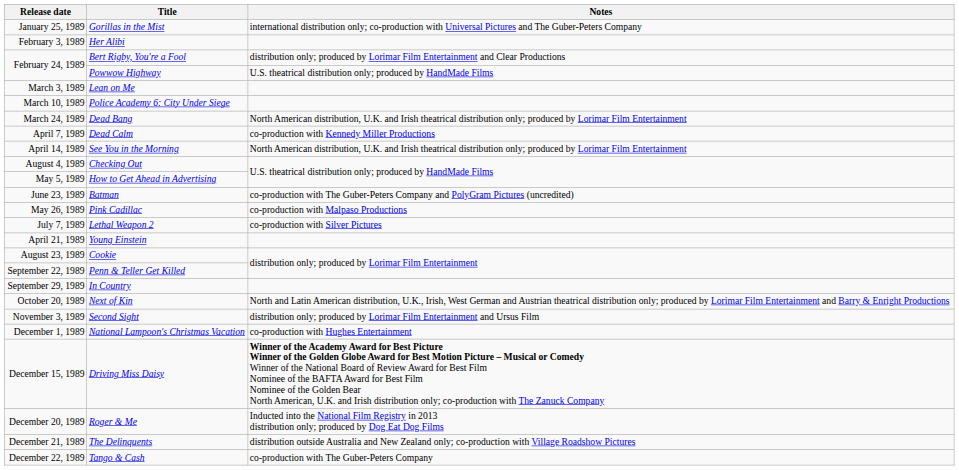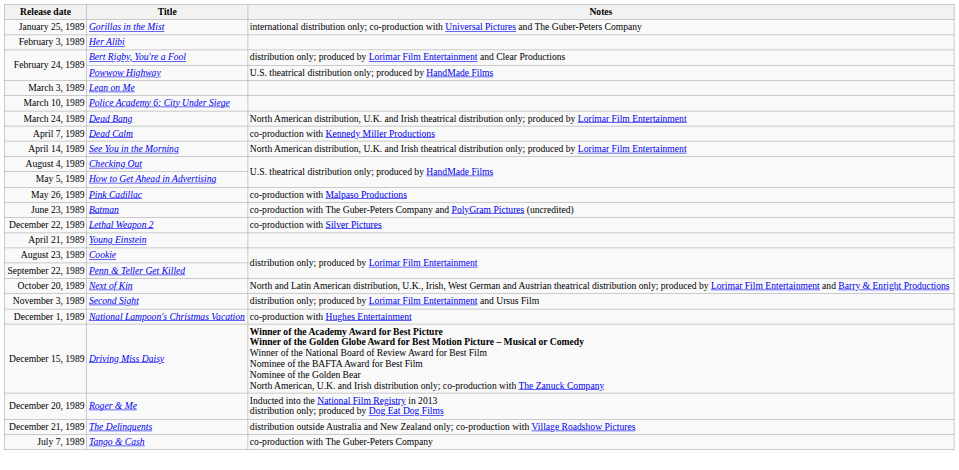 <table class="wikitable sortable" style="width:100%;">
 <tr>
 <th scope="col" style="width:130px;">Release date</th>
 <th>Title</th>
 <th>Notes</th>
 </tr>
 <tr>
 <td style="text-align:right;">January 25, 1989</td>
 <td><em><a href='#'>Gorillas in the Mist</a></em></td>
 <td>international distribution only; co-production with <a href='#'>Universal Pictures</a> and The Guber-Peters Company</td>
 </tr>
 <tr>
 <td style="text-align:right;">February 3, 1989</td>
 <td><em><a href='#'>Her Alibi</a></em></td>
 <td></td>
 </tr>
 <tr>
 <td style="text-align:right;" rowspan="2">February 24, 1989</td>
 <td><em><a href='#'>Bert Rigby, You're a Fool</a></em></td>
 <td>distribution only; produced by <a href='#'>Lorimar Film Entertainment</a> and Clear Productions</td>
 </tr>
 <tr>
 <td><em><a href='#'>Powwow Highway</a></em></td>
 <td>U.S. theatrical distribution only; produced by <a href='#'>HandMade Films</a></td>
 </tr>
 <tr>
 <td style="text-align:right;">March 3, 1989</td>
 <td><em><a href='#'>Lean on Me</a></em></td>
 <td></td>
 </tr>
 <tr>
 <td style="text-align:right;">March 10, 1989</td>
 <td><em><a href='#'>Police Academy 6: City Under Siege</a></em></td>
 <td></td>
 </tr>
 <tr>
 <td style="text-align:right;">March 24, 1989</td>
 <td><em><a href='#'>Dead Bang</a></em></td>
 <td>North American distribution, U.K. and Irish theatrical distribution only; produced by <a href='#'>Lorimar Film Entertainment</a></td>
 </tr>
 <tr>
 <td style="text-align:right;">April 7, 1989</td>
 <td><em><a href='#'>Dead Calm</a></em></td>
 <td>co-production with <a href='#'>Kennedy Miller Productions</a></td>
 </tr>
 <tr>
 <td style="text-align:right;">April 14, 1989</td>
 <td><em><a href='#'>See You in the Morning</a></em></td>
 <td>North American distribution, U.K. and Irish theatrical distribution only; produced by <a href='#'>Lorimar Film Entertainment</a></td>
 </tr>
 <tr>
 <td style="text-align:right;">August 4, 1989</td>
 <td><em><a href='#'>Checking Out</a></em></td>
 <td rowspan="2">U.S. theatrical distribution only; produced by <a href='#'>HandMade Films</a></td>
 </tr>
 <tr>
 <td style="text-align:right;">May 5, 1989</td>
 <td><em><a href='#'>How to Get Ahead in Advertising</a></em></td>
 </tr>
 <tr>
+<td style="text-align:right;">May 26, 1989</td>
+<td><em><a href='#'>Pink Cadillac</a></em></td>
+<td>co-production with <a href='#'>Malpaso Productions</a></td>
+</tr>
+<tr>
 <td style="text-align:right;">June 23, 1989</td>
 <td><em><a href='#'>Batman</a></em></td>
 <td>co-production with The Guber-Peters Company and <a href='#'>PolyGram Pictures</a> (uncredited)</td>
 </tr>
 <tr>
-<td style="text-align:right;">May 26, 1989</td>
-<td><em><a href='#'>Pink Cadillac</a></em></td>
-<td>co-production with <a href='#'>Malpaso Productions</a></td>
-</tr>
-<tr>
-<td style="text-align:right;">July 7, 1989</td>
+<td style="text-align:right;">December 22, 1989</td>
 <td><em><a href='#'>Lethal Weapon 2</a></em></td>
 <td>co-production with <a href='#'>Silver Pictures</a></td>
 </tr>
 <tr>
 <td style="text-align:right;">April 21, 1989</td>
 <td><em><a href='#'>Young Einstein</a></em></td>
 <td></td>
 </tr>
 <tr>
 <td style="text-align:right;">August 23, 1989</td>
 <td><em><a href='#'>Cookie</a></em></td>
 <td rowspan="2">distribution only; produced by <a href='#'>Lorimar Film Entertainment</a></td>
 </tr>
 <tr>
 <td style="text-align:right;">September 22, 1989</td>
 <td><em><a href='#'>Penn & Teller Get Killed</a></em></td>
-</tr>
-<tr>
-<td style="text-align:right;">September 29, 1989</td>
-<td><em><a href='#'>In Country</a></em></td>
-<td></td>
 </tr>
 <tr>
 <td style="text-align:right;">October 20, 1989</td>
 <td><em><a href='#'>Next of Kin</a></em></td>
 <td>North and Latin American distribution, U.K., Irish, West German and Austrian theatrical distribution only; produced by <a href='#'>Lorimar Film Entertainment</a> and <a href='#'>Barry & Enright Productions</a></td>
 </tr>
 <tr>
 <td style="text-align:right;">November 3, 1989</td>
 <td><em><a href='#'>Second Sight</a></em></td>
 <td>distribution only; produced by <a href='#'>Lorimar Film Entertainment</a> and Ursus Film</td>
 </tr>
 <tr>
 <td style="text-align:right;">December 1, 1989</td>
 <td><em><a href='#'>National Lampoon's Christmas Vacation</a></em></td>
 <td>co-production with <a href='#'>Hughes Entertainment</a></td>
 </tr>
 <tr>
 <td style="text-align:right;">December 15, 1989</td>
 <td><em><a href='#'>Driving Miss Daisy</a></em></td>
 <td><strong>Winner of the Academy Award for Best Picture</strong><br><strong>Winner of the Golden Globe Award for Best Motion Picture – Musical or Comedy</strong><br>Winner of the National Board of Review Award for Best Film<br>Nominee of the BAFTA Award for Best Film<br>Nominee of the Golden Bear<br>North American, U.K. and Irish distribution only; co-production with <a href='#'>The Zanuck Company</a></td>
 </tr>
 <tr>
 <td style="text-align:right;">December 20, 1989</td>
 <td><em><a href='#'>Roger & Me</a></em></td>
 <td>Inducted into the <a href='#'>National Film Registry</a> in 2013<br>distribution only; produced by <a href='#'>Dog Eat Dog Films</a></td>
 </tr>
 <tr>
 <td style="text-align:right;">December 21, 1989</td>
 <td><em><a href='#'>The Delinquents</a></em></td>
 <td>distribution outside Australia and New Zealand only; co-production with <a href='#'>Village Roadshow Pictures</a></td>
 </tr>
 <tr>
-<td style="text-align:right;">December 22, 1989</td>
+<td style="text-align:right;">July 7, 1989</td>
 <td><em><a href='#'>Tango & Cash</a></em></td>
 <td>co-production with The Guber-Peters Company</td>
 </tr>
 </table>
